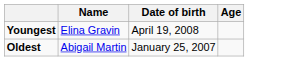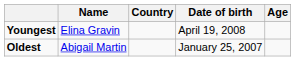 <table class="wikitable">
 <tr>
 <th></th>
 <th><strong>Name</strong></th>
+<th><strong>Country</strong></th>
 <th><strong>Date of birth</strong></th>
 <th><strong>Age</strong></th>
 </tr>
 <tr>
 <td><strong>Youngest</strong></td>
 <td><a href='#'>Elina Gravin</a></td>
+<td></td>
 <td>April 19, 2008</td>
 <td></td>
 </tr>
 <tr>
 <td><strong>Oldest</strong></td>
 <td><a href='#'>Abigail Martin</a></td>
+<td></td>
 <td>January 25, 2007</td>
 <td></td>
 </tr>
 </table>
